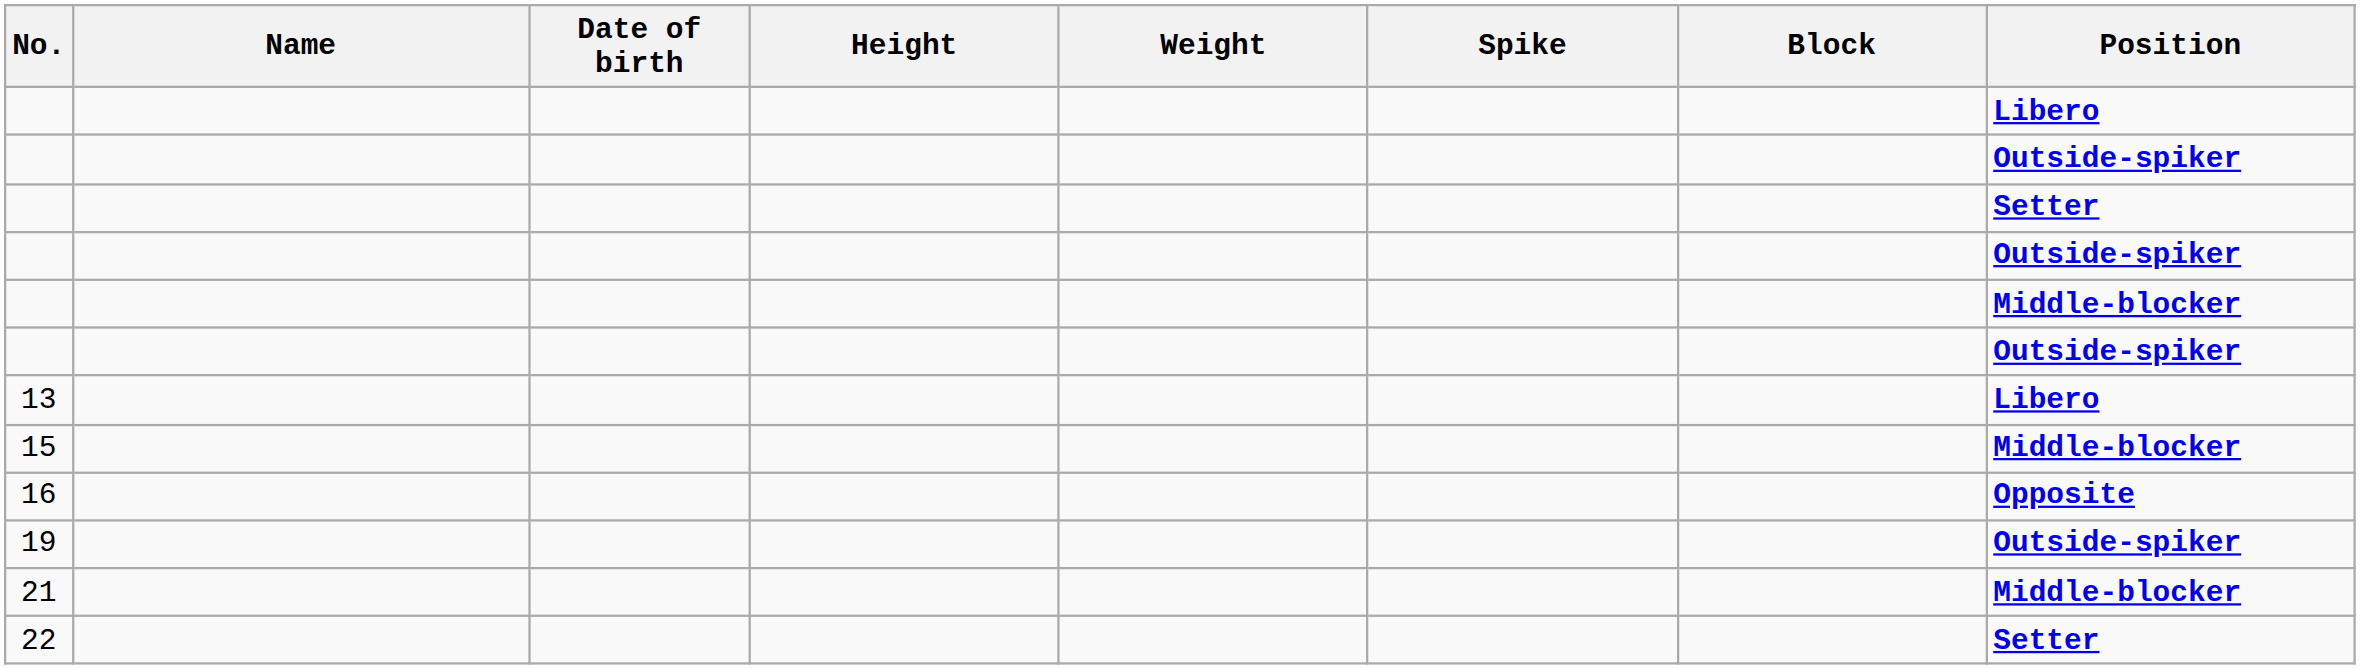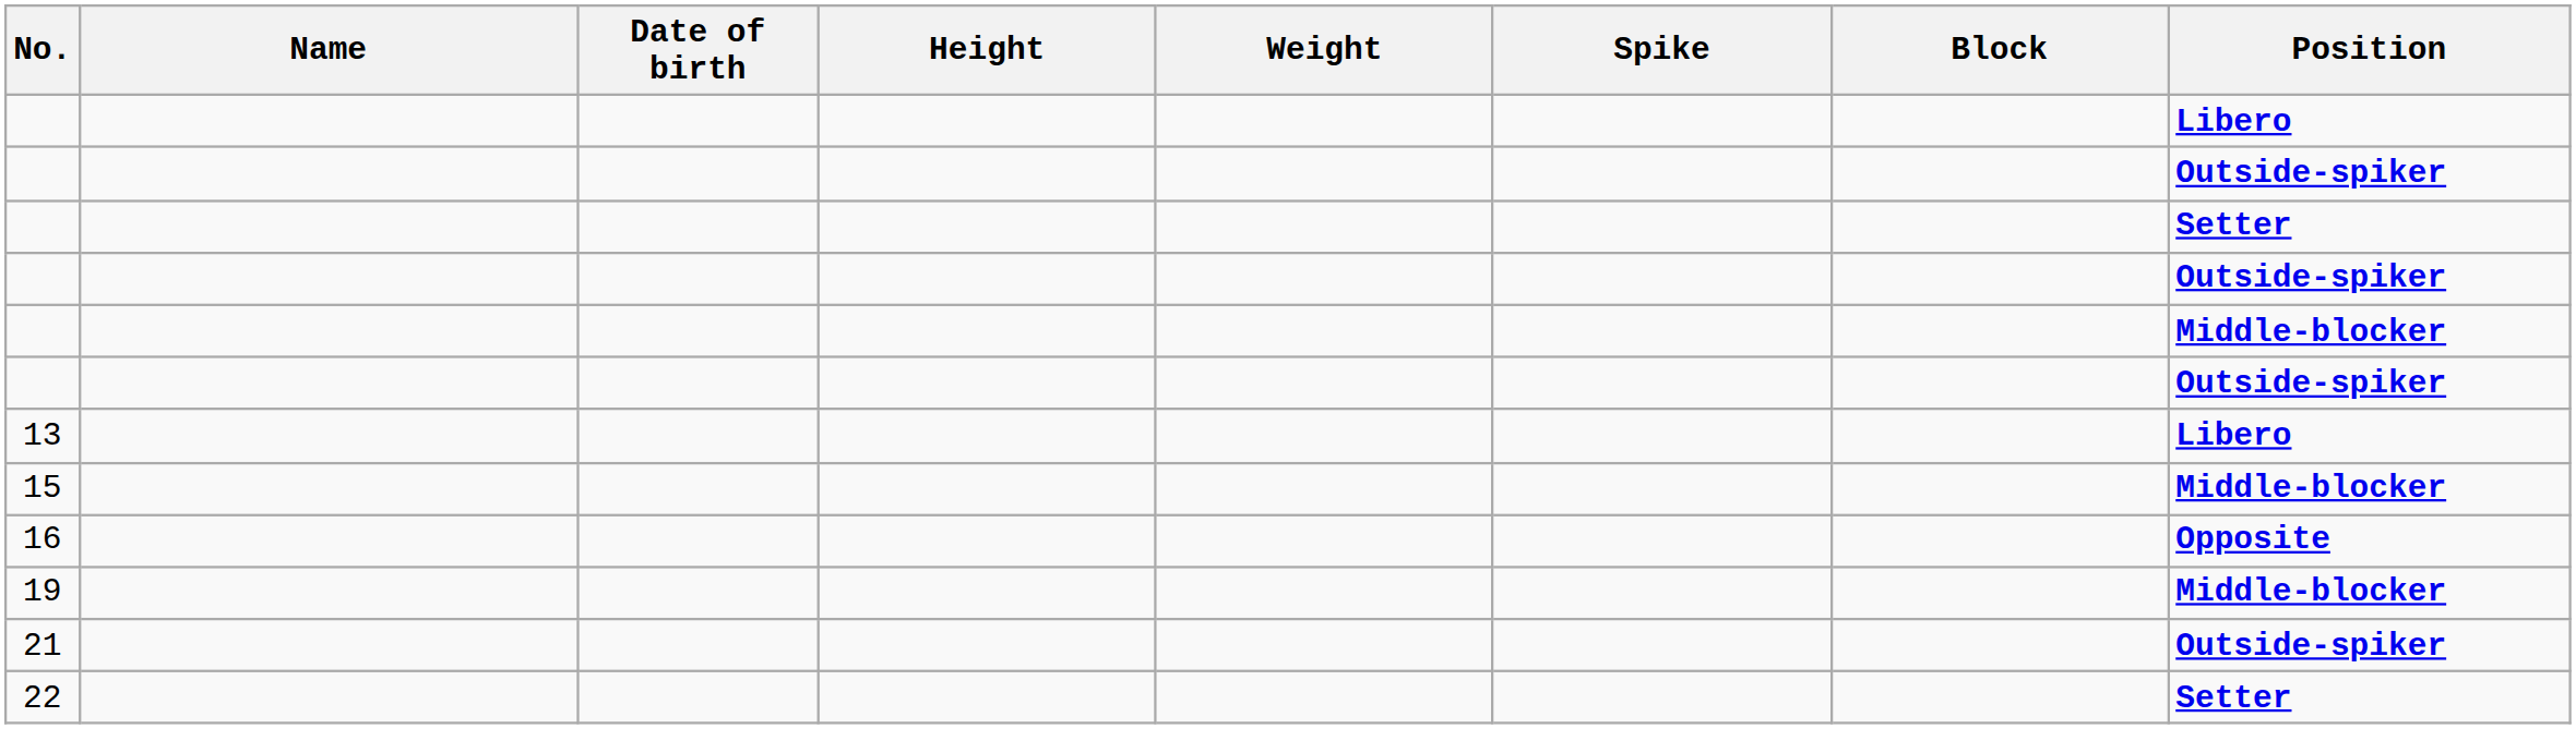 <table class="wikitable sortable" style="font-size:100%; text-align:center;">
 <tr>
 <th>No.</th>
 <th style="width:15em">Name</th>
 <th style="width:7em">Date of birth</th>
 <th style="width:10em">Height</th>
 <th style="width:10em">Weight</th>
 <th style="width:10em">Spike</th>
 <th style="width:10em">Block</th>
 <th style="width:12em">Position</th>
 </tr>
 <tr>
 <td></td>
 <td align=left></td>
 <td align=right></td>
 <td></td>
 <td></td>
 <td></td>
 <td></td>
 <td align=left><strong><a href='#'>Libero</a></strong></td>
 </tr>
 <tr>
 <td></td>
 <td align=left></td>
 <td align=right></td>
 <td></td>
 <td></td>
 <td></td>
 <td></td>
 <td align=left><strong><a href='#'>Outside-spiker</a></strong></td>
 </tr>
 <tr>
 <td></td>
 <td align=left></td>
 <td align=right></td>
 <td></td>
 <td></td>
 <td></td>
 <td></td>
 <td align=left><strong><a href='#'>Setter</a></strong></td>
 </tr>
 <tr>
 <td></td>
 <td align=left></td>
 <td align=right></td>
 <td></td>
 <td></td>
 <td></td>
 <td></td>
 <td align=left><strong><a href='#'>Outside-spiker</a></strong></td>
 </tr>
 <tr>
 <td></td>
 <td align=left></td>
 <td align=right></td>
 <td></td>
 <td></td>
 <td></td>
 <td></td>
 <td align=left><strong><a href='#'>Middle-blocker</a></strong></td>
 </tr>
 <tr>
 <td></td>
 <td align=left></td>
 <td align=right></td>
 <td></td>
 <td></td>
 <td></td>
 <td></td>
 <td align=left><strong><a href='#'>Outside-spiker</a></strong></td>
 </tr>
 <tr>
 <td>13</td>
 <td align=left></td>
 <td align=right></td>
 <td></td>
 <td></td>
 <td></td>
 <td></td>
 <td align=left><strong><a href='#'>Libero</a></strong></td>
 </tr>
 <tr>
 <td>15</td>
 <td align=left></td>
 <td align=right></td>
 <td></td>
 <td></td>
 <td></td>
 <td></td>
 <td align=left><strong><a href='#'>Middle-blocker</a></strong></td>
 </tr>
 <tr>
 <td>16</td>
 <td align=left></td>
 <td align=right></td>
 <td></td>
 <td></td>
 <td></td>
 <td></td>
 <td align=left><strong><a href='#'>Opposite</a></strong></td>
 </tr>
 <tr>
 <td>19</td>
 <td align=left></td>
 <td align=right></td>
 <td></td>
 <td></td>
 <td></td>
 <td></td>
-<td align=left><strong><a href='#'>Outside-spiker</a></strong></td>
+<td align=left><strong><a href='#'>Middle-blocker</a></strong></td>
 </tr>
 <tr>
 <td>21</td>
 <td align=left></td>
 <td align=right></td>
 <td></td>
 <td></td>
 <td></td>
 <td></td>
-<td align=left><strong><a href='#'>Middle-blocker</a></strong></td>
+<td align=left><strong><a href='#'>Outside-spiker</a></strong></td>
 </tr>
 <tr>
 <td>22</td>
 <td align=left></td>
 <td align=right></td>
 <td></td>
 <td></td>
 <td></td>
 <td></td>
 <td align=left><strong><a href='#'>Setter</a></strong></td>
 </tr>
 </table>
